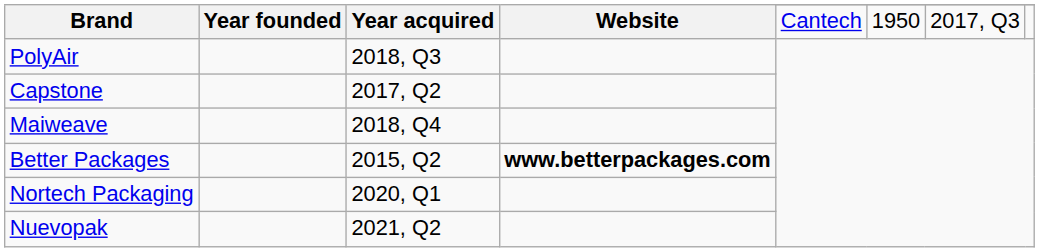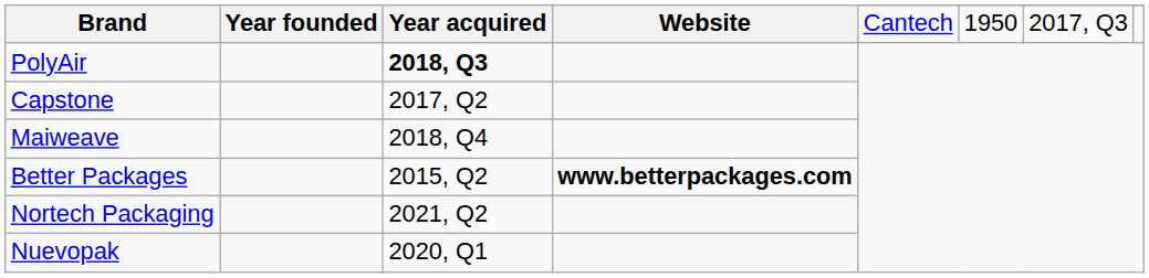 <table class="wikitable sortable">
 <tr>
 <th rowspan="2">Brand</th>
 <th rowspan="2">Year founded</th>
 <th rowspan="2">Year acquired</th>
 <th rowspan="2">Website</th>
 </tr>
 <tr>
 <td><a href='#'>Cantech</a></td>
 <td>1950</td>
 <td>2017, Q3</td>
 <td></td>
 </tr>
 <tr>
 <td><a href='#'>PolyAir</a></td>
 <td></td>
-<td>2018, Q3</td>
+<td><strong>2018, Q3</strong></td>
 <td></td>
 </tr>
 <tr>
 <td><a href='#'>Capstone</a></td>
 <td></td>
 <td>2017, Q2</td>
 <td></td>
 </tr>
 <tr>
 <td><a href='#'>Maiweave</a></td>
 <td></td>
 <td>2018, Q4</td>
 <td></td>
 </tr>
 <tr>
 <td><a href='#'>Better Packages</a></td>
 <td></td>
 <td>2015, Q2</td>
 <td><strong>www.betterpackages.com</strong></td>
 </tr>
 <tr>
 <td><a href='#'>Nortech Packaging</a></td>
 <td></td>
-<td>2020, Q1</td>
+<td>2021, Q2</td>
 <td></td>
 </tr>
 <tr>
 <td><a href='#'>Nuevopak</a></td>
 <td></td>
-<td>2021, Q2</td>
+<td>2020, Q1</td>
 <td></td>
 </tr>
 </table>
